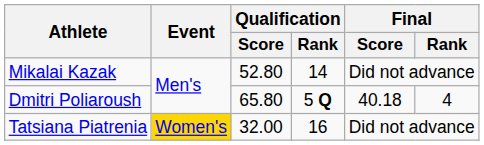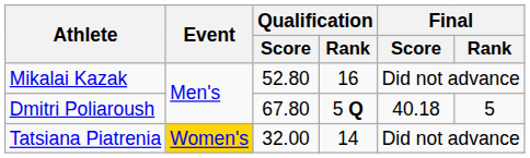 <table class="wikitable" style="font-size:90%">
 <tr>
 <th rowspan="2">Athlete</th>
 <th rowspan="2">Event</th>
 <th colspan="2">Qualification</th>
 <th colspan="2">Final</th>
 </tr>
 <tr style="font-size:95%">
 <th>Score</th>
 <th>Rank</th>
 <th>Score</th>
 <th>Rank</th>
 </tr>
 <tr align=center>
 <td align=left><a href='#'>Mikalai Kazak</a></td>
 <td align=left rowspan=2><a href='#'>Men's</a></td>
 <td>52.80</td>
-<td>14</td>
+<td>16</td>
 <td colspan=2>Did not advance</td>
 </tr>
 <tr align=center>
 <td align=left><a href='#'>Dmitri Poliaroush</a></td>
-<td>65.80</td>
+<td>67.80</td>
 <td>5 <strong>Q</strong></td>
 <td>40.18</td>
-<td>4</td>
+<td>5</td>
 </tr>
 <tr align=center>
 <td align=left><a href='#'>Tatsiana Piatrenia</a></td>
 <td align=left style="background: gold;"><a href='#'>Women's</a></td>
 <td>32.00</td>
-<td>16</td>
+<td>14</td>
 <td colspan=2>Did not advance</td>
 </tr>
 </table>
